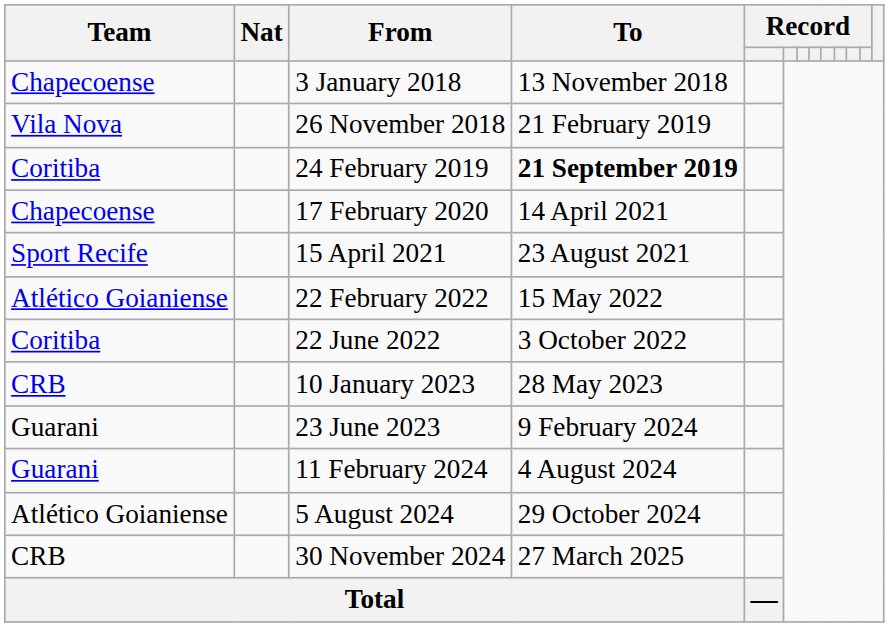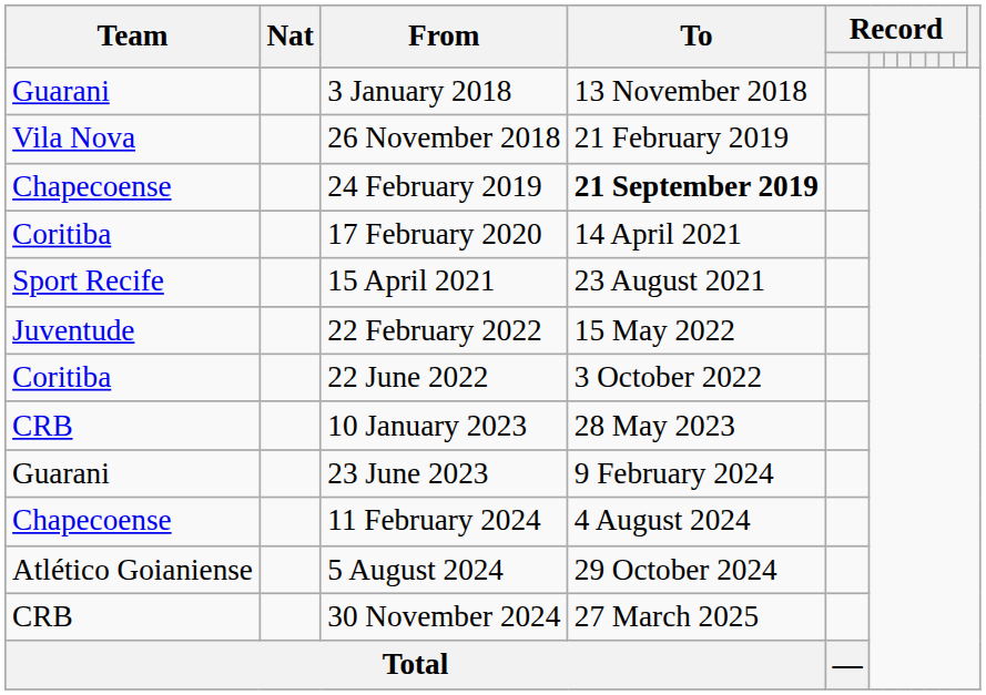 <table class="wikitable" style="text-align: center">
 <tr>
 <th rowspan="2">Team</th>
 <th rowspan="2">Nat</th>
 <th rowspan="2">From</th>
 <th rowspan="2">To</th>
 <th colspan="8">Record</th>
 <th rowspan=2></th>
 </tr>
 <tr>
 <th></th>
 <th></th>
 <th></th>
 <th></th>
 <th></th>
 <th></th>
 <th></th>
 <th></th>
 </tr>
 <tr>
-<td align=left><a href='#'>Chapecoense</a></td>
+<td align=left><a href='#'>Guarani</a></td>
 <td></td>
 <td align=left>3 January 2018</td>
 <td align=left>13 November 2018<br></td>
 <td></td>
 </tr>
 <tr>
 <td align=left><a href='#'>Vila Nova</a></td>
 <td></td>
 <td align=left>26 November 2018</td>
 <td align=left>21 February 2019<br></td>
 <td></td>
 </tr>
 <tr>
-<td align=left><a href='#'>Coritiba</a></td>
+<td align=left><a href='#'>Chapecoense</a></td>
 <td></td>
 <td align=left>24 February 2019</td>
 <td align=left><strong>21 September 2019<br></strong></td>
 <td></td>
 </tr>
 <tr>
-<td align=left><a href='#'>Chapecoense</a></td>
+<td align=left><a href='#'>Coritiba</a></td>
 <td></td>
 <td align=left>17 February 2020</td>
 <td align=left>14 April 2021<br></td>
 <td></td>
 </tr>
 <tr>
 <td align=left><a href='#'>Sport Recife</a></td>
 <td></td>
 <td align=left>15 April 2021</td>
 <td align=left>23 August 2021<br></td>
 <td></td>
 </tr>
 <tr>
-<td align=left><a href='#'>Atlético Goianiense</a></td>
+<td align=left><a href='#'>Juventude</a></td>
 <td></td>
 <td align=left>22 February 2022</td>
 <td align=left>15 May 2022<br></td>
 <td></td>
 </tr>
 <tr>
 <td align=left><a href='#'>Coritiba</a></td>
 <td></td>
 <td align=left>22 June 2022</td>
 <td align=left>3 October 2022<br></td>
 <td></td>
 </tr>
 <tr>
 <td align=left><a href='#'>CRB</a></td>
 <td></td>
 <td align=left>10 January 2023</td>
 <td align=left>28 May 2023<br></td>
 <td></td>
 </tr>
 <tr>
 <td align=left>Guarani</td>
 <td></td>
 <td align=left>23 June 2023</td>
 <td align=left>9 February 2024<br></td>
 <td></td>
 </tr>
 <tr>
-<td align=left><a href='#'>Guarani</a></td>
+<td align=left><a href='#'>Chapecoense</a></td>
 <td></td>
 <td align=left>11 February 2024</td>
 <td align=left>4 August 2024<br></td>
 <td></td>
 </tr>
 <tr>
 <td align=left>Atlético Goianiense</td>
 <td></td>
 <td align=left>5 August 2024</td>
 <td align=left>29 October 2024<br></td>
 <td></td>
 </tr>
 <tr>
 <td align=left>CRB</td>
 <td></td>
 <td align=left>30 November 2024</td>
 <td align=left>27 March 2025<br></td>
 <td></td>
 </tr>
 <tr>
 <th colspan="4">Total<br></th>
 <th>—</th>
 </tr>
 </table>
